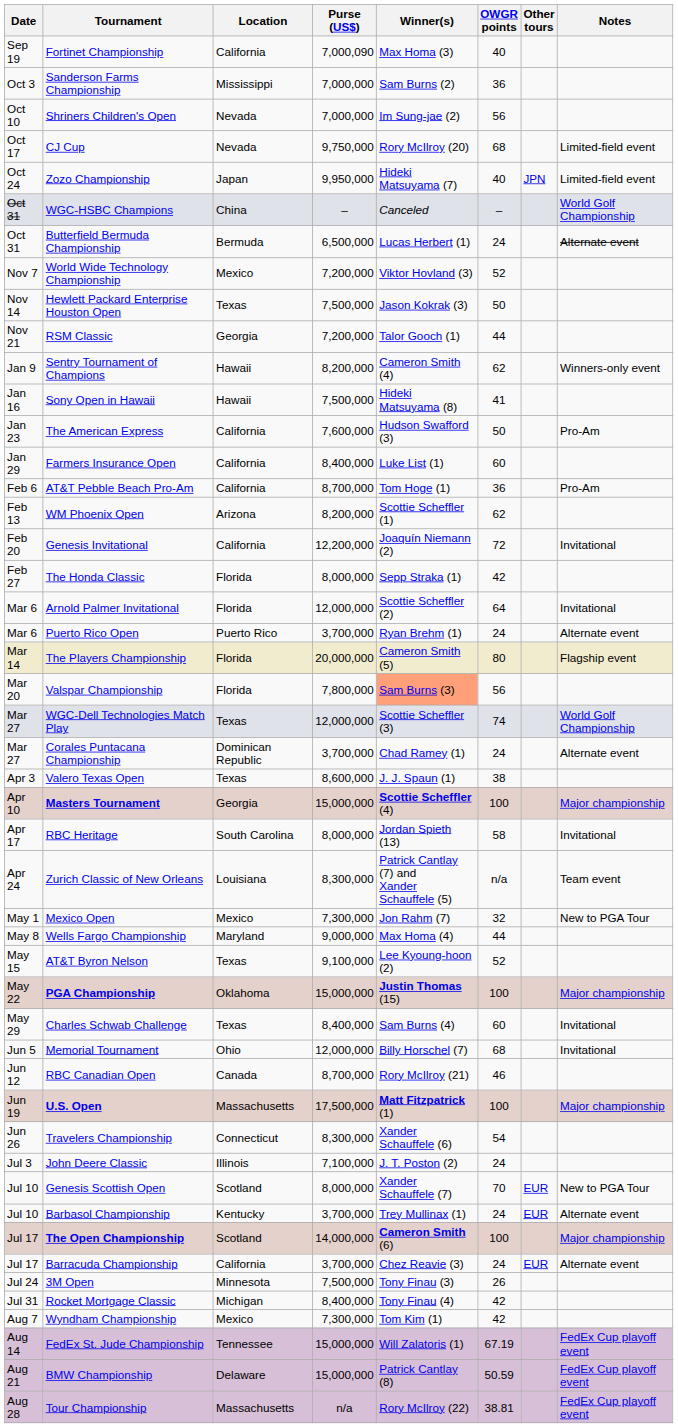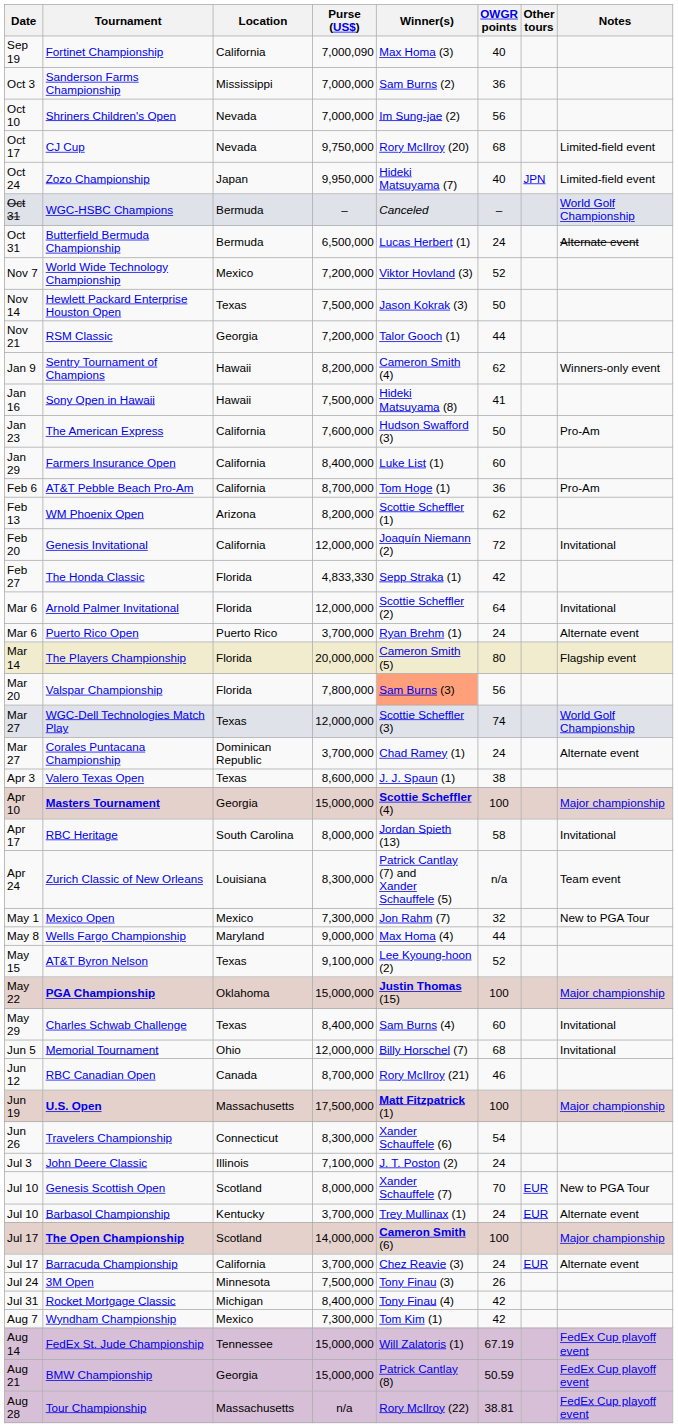 <table class="wikitable" style="font-size:95%">
 <tr>
 <th>Date</th>
 <th>Tournament</th>
 <th>Location</th>
 <th>Purse<br>(<a href='#'>US$</a>)</th>
 <th>Winner(s)</th>
 <th><a href='#'>OWGR</a><br>points</th>
 <th>Other<br>tours</th>
 <th>Notes</th>
 </tr>
 <tr>
 <td>Sep 19</td>
 <td><a href='#'>Fortinet Championship</a></td>
 <td>California</td>
 <td align=right>7,000,090</td>
 <td> <a href='#'>Max Homa</a> (3)</td>
 <td align=center>40</td>
 <td></td>
 <td></td>
 </tr>
 <tr>
 <td>Oct 3</td>
 <td><a href='#'>Sanderson Farms Championship</a></td>
 <td>Mississippi</td>
 <td align=right>7,000,000</td>
 <td> <a href='#'>Sam Burns</a> (2)</td>
 <td align=center>36</td>
 <td></td>
 <td></td>
 </tr>
 <tr>
 <td>Oct 10</td>
 <td><a href='#'>Shriners Children's Open</a></td>
 <td>Nevada</td>
 <td align=right>7,000,000</td>
 <td> <a href='#'>Im Sung-jae</a> (2)</td>
 <td align=center>56</td>
 <td></td>
 <td></td>
 </tr>
 <tr>
 <td>Oct 17</td>
 <td><a href='#'>CJ Cup</a></td>
 <td>Nevada</td>
 <td align=right>9,750,000</td>
 <td> <a href='#'>Rory McIlroy</a> (20)</td>
 <td align=center>68</td>
 <td></td>
 <td>Limited-field event</td>
 </tr>
 <tr>
 <td>Oct 24</td>
 <td><a href='#'>Zozo Championship</a></td>
 <td>Japan</td>
 <td align=right>9,950,000</td>
 <td> <a href='#'>Hideki Matsuyama</a> (7)</td>
 <td align=center>40</td>
 <td><a href='#'>JPN</a></td>
 <td>Limited-field event</td>
 </tr>
 <tr style="background:#dfe2e9;">
 <td><s>Oct 31</s></td>
 <td><a href='#'>WGC-HSBC Champions</a></td>
-<td>China</td>
+<td>Bermuda</td>
 <td align=center>–</td>
 <td><em>Canceled</em></td>
 <td align=center>–</td>
 <td></td>
 <td><a href='#'>World Golf Championship</a></td>
 </tr>
 <tr>
 <td>Oct 31</td>
 <td><a href='#'>Butterfield Bermuda Championship</a></td>
 <td>Bermuda</td>
 <td align=right>6,500,000</td>
 <td> <a href='#'>Lucas Herbert</a> (1)</td>
 <td align=center>24</td>
 <td></td>
 <td><s>Alternate event</s></td>
 </tr>
 <tr>
 <td>Nov 7</td>
 <td><a href='#'>World Wide Technology Championship</a></td>
 <td>Mexico</td>
 <td align=right>7,200,000</td>
 <td> <a href='#'>Viktor Hovland</a> (3)</td>
 <td align=center>52</td>
 <td></td>
 <td></td>
 </tr>
 <tr>
 <td>Nov 14</td>
 <td><a href='#'>Hewlett Packard Enterprise Houston Open</a></td>
 <td>Texas</td>
 <td align=right>7,500,000</td>
 <td> <a href='#'>Jason Kokrak</a> (3)</td>
 <td align=center>50</td>
 <td></td>
 <td></td>
 </tr>
 <tr>
 <td>Nov 21</td>
 <td><a href='#'>RSM Classic</a></td>
 <td>Georgia</td>
 <td align=right>7,200,000</td>
 <td> <a href='#'>Talor Gooch</a> (1)</td>
 <td align=center>44</td>
 <td></td>
 <td></td>
 </tr>
 <tr>
 <td>Jan 9</td>
 <td><a href='#'>Sentry Tournament of Champions</a></td>
 <td>Hawaii</td>
 <td align=right>8,200,000</td>
 <td> <a href='#'>Cameron Smith</a> (4)</td>
 <td align=center>62</td>
 <td></td>
 <td>Winners-only event</td>
 </tr>
 <tr>
 <td>Jan 16</td>
 <td><a href='#'>Sony Open in Hawaii</a></td>
 <td>Hawaii</td>
 <td align=right>7,500,000</td>
 <td> <a href='#'>Hideki Matsuyama</a> (8)</td>
 <td align=center>41</td>
 <td></td>
 <td></td>
 </tr>
 <tr>
 <td>Jan 23</td>
 <td><a href='#'>The American Express</a></td>
 <td>California</td>
 <td align=right>7,600,000</td>
 <td> <a href='#'>Hudson Swafford</a> (3)</td>
 <td align=center>50</td>
 <td></td>
 <td>Pro-Am</td>
 </tr>
 <tr>
 <td>Jan 29</td>
 <td><a href='#'>Farmers Insurance Open</a></td>
 <td>California</td>
 <td align=right>8,400,000</td>
 <td>  <a href='#'>Luke List</a> (1)</td>
 <td align=center>60</td>
 <td></td>
 <td></td>
 </tr>
 <tr>
 <td>Feb 6</td>
 <td><a href='#'>AT&T Pebble Beach Pro-Am</a></td>
 <td>California</td>
 <td align=right>8,700,000</td>
 <td> <a href='#'>Tom Hoge</a> (1)</td>
 <td align=center>36</td>
 <td></td>
 <td>Pro-Am</td>
 </tr>
 <tr>
 <td>Feb 13</td>
 <td><a href='#'>WM Phoenix Open</a></td>
 <td>Arizona</td>
 <td align=right>8,200,000</td>
 <td> <a href='#'>Scottie Scheffler</a> (1)</td>
 <td align=center>62</td>
 <td></td>
 <td></td>
 </tr>
 <tr>
 <td>Feb 20</td>
 <td><a href='#'>Genesis Invitational</a></td>
 <td>California</td>
-<td align=right>12,200,000</td>
+<td align=right>12,000,000</td>
 <td> <a href='#'>Joaquín Niemann</a> (2)</td>
 <td align=center>72</td>
 <td></td>
 <td>Invitational</td>
 </tr>
 <tr>
 <td>Feb 27</td>
 <td><a href='#'>The Honda Classic</a></td>
 <td>Florida</td>
-<td align=right>8,000,000</td>
+<td align=right>4,833,330</td>
 <td> <a href='#'>Sepp Straka</a> (1)</td>
 <td align=center>42</td>
 <td></td>
 <td></td>
 </tr>
 <tr>
 <td>Mar 6</td>
 <td><a href='#'>Arnold Palmer Invitational</a></td>
 <td>Florida</td>
 <td align=right>12,000,000</td>
 <td> <a href='#'>Scottie Scheffler</a> (2)</td>
 <td align=center>64</td>
 <td></td>
 <td>Invitational</td>
 </tr>
 <tr>
 <td>Mar 6</td>
 <td><a href='#'>Puerto Rico Open</a></td>
 <td>Puerto Rico</td>
 <td align=right>3,700,000</td>
 <td> <a href='#'>Ryan Brehm</a> (1)</td>
 <td align=center>24</td>
 <td></td>
 <td>Alternate event</td>
 </tr>
 <tr style="background:#f2ecce;">
 <td>Mar 14</td>
 <td><a href='#'>The Players Championship</a></td>
 <td>Florida</td>
 <td align=right>20,000,000</td>
 <td> <a href='#'>Cameron Smith</a> (5)</td>
 <td align=center>80</td>
 <td></td>
 <td>Flagship event</td>
 </tr>
 <tr>
 <td>Mar 20</td>
 <td><a href='#'>Valspar Championship</a></td>
 <td>Florida</td>
 <td align=right>7,800,000</td>
 <td style="background: lightsalmon;"> <a href='#'>Sam Burns</a> (3)</td>
 <td align=center>56</td>
 <td></td>
 <td></td>
 </tr>
 <tr style="background:#dfe2e9;">
 <td>Mar 27</td>
 <td><a href='#'>WGC-Dell Technologies Match Play</a></td>
 <td>Texas</td>
 <td align=right>12,000,000</td>
 <td> <a href='#'>Scottie Scheffler</a> (3)</td>
 <td align=center>74</td>
 <td></td>
 <td><a href='#'>World Golf Championship</a></td>
 </tr>
 <tr>
 <td>Mar 27</td>
 <td><a href='#'>Corales Puntacana Championship</a></td>
 <td>Dominican Republic</td>
 <td align=right>3,700,000</td>
 <td> <a href='#'>Chad Ramey</a> (1)</td>
 <td align=center>24</td>
 <td></td>
 <td>Alternate event</td>
 </tr>
 <tr>
 <td>Apr 3</td>
 <td><a href='#'>Valero Texas Open</a></td>
 <td>Texas</td>
 <td align=right>8,600,000</td>
 <td> <a href='#'>J. J. Spaun</a> (1)</td>
 <td align=center>38</td>
 <td></td>
 <td></td>
 </tr>
 <tr style="background:#e5d1cb;">
 <td>Apr 10</td>
 <td><strong><a href='#'>Masters Tournament</a></strong></td>
 <td>Georgia</td>
 <td align=right>15,000,000</td>
 <td> <strong><a href='#'>Scottie Scheffler</a></strong> (4)</td>
 <td align=center>100</td>
 <td></td>
 <td><a href='#'>Major championship</a></td>
 </tr>
 <tr>
 <td>Apr 17</td>
 <td><a href='#'>RBC Heritage</a></td>
 <td>South Carolina</td>
 <td align=right>8,000,000</td>
 <td> <a href='#'>Jordan Spieth</a> (13)</td>
 <td align=center>58</td>
 <td></td>
 <td>Invitational</td>
 </tr>
 <tr>
 <td>Apr 24</td>
 <td><a href='#'>Zurich Classic of New Orleans</a></td>
 <td>Louisiana</td>
 <td align=right>8,300,000</td>
 <td> <a href='#'>Patrick Cantlay</a> (7) and<br> <a href='#'>Xander Schauffele</a> (5)</td>
 <td align=center>n/a</td>
 <td></td>
 <td>Team event</td>
 </tr>
 <tr>
 <td>May 1</td>
 <td><a href='#'>Mexico Open</a></td>
 <td>Mexico</td>
 <td align=right>7,300,000</td>
 <td> <a href='#'>Jon Rahm</a> (7)</td>
 <td align=center>32</td>
 <td></td>
 <td>New to PGA Tour</td>
 </tr>
 <tr>
 <td>May 8</td>
 <td><a href='#'>Wells Fargo Championship</a></td>
 <td>Maryland</td>
 <td align=right>9,000,000</td>
 <td> <a href='#'>Max Homa</a> (4)</td>
 <td align=center>44</td>
 <td></td>
 <td></td>
 </tr>
 <tr>
 <td>May 15</td>
 <td><a href='#'>AT&T Byron Nelson</a></td>
 <td>Texas</td>
 <td align=right>9,100,000</td>
 <td> <a href='#'>Lee Kyoung-hoon</a> (2)</td>
 <td align=center>52</td>
 <td></td>
 <td></td>
 </tr>
 <tr style="background:#e5d1cb;">
 <td>May 22</td>
 <td><strong><a href='#'>PGA Championship</a></strong></td>
 <td>Oklahoma</td>
 <td align=right>15,000,000</td>
 <td> <strong><a href='#'>Justin Thomas</a></strong> (15)</td>
 <td align=center>100</td>
 <td></td>
 <td><a href='#'>Major championship</a></td>
 </tr>
 <tr>
 <td>May 29</td>
 <td><a href='#'>Charles Schwab Challenge</a></td>
 <td>Texas</td>
 <td align=right>8,400,000</td>
 <td> <a href='#'>Sam Burns</a> (4)</td>
 <td align=center>60</td>
 <td></td>
 <td>Invitational</td>
 </tr>
 <tr>
 <td>Jun 5</td>
 <td><a href='#'>Memorial Tournament</a></td>
 <td>Ohio</td>
 <td align=right>12,000,000</td>
 <td> <a href='#'>Billy Horschel</a> (7)</td>
 <td align=center>68</td>
 <td></td>
 <td>Invitational</td>
 </tr>
 <tr>
 <td>Jun 12</td>
 <td><a href='#'>RBC Canadian Open</a></td>
 <td>Canada</td>
 <td align=right>8,700,000</td>
 <td> <a href='#'>Rory McIlroy</a> (21)</td>
 <td align=center>46</td>
 <td></td>
 <td></td>
 </tr>
 <tr style="background:#e5d1cb;">
 <td>Jun 19</td>
 <td><strong><a href='#'>U.S. Open</a></strong></td>
 <td>Massachusetts</td>
 <td align=right>17,500,000</td>
 <td> <strong><a href='#'>Matt Fitzpatrick</a></strong> (1)</td>
 <td align=center>100</td>
 <td></td>
 <td><a href='#'>Major championship</a></td>
 </tr>
 <tr>
 <td>Jun 26</td>
 <td><a href='#'>Travelers Championship</a></td>
 <td>Connecticut</td>
 <td align=right>8,300,000</td>
 <td> <a href='#'>Xander Schauffele</a> (6)</td>
 <td align=center>54</td>
 <td></td>
 <td></td>
 </tr>
 <tr>
 <td>Jul 3</td>
 <td><a href='#'>John Deere Classic</a></td>
 <td>Illinois</td>
 <td align=right>7,100,000</td>
 <td> <a href='#'>J. T. Poston</a> (2)</td>
 <td align=center>24</td>
 <td></td>
 <td></td>
 </tr>
 <tr>
 <td>Jul 10</td>
 <td><a href='#'>Genesis Scottish Open</a></td>
 <td>Scotland</td>
 <td align=right>8,000,000</td>
 <td> <a href='#'>Xander Schauffele</a> (7)</td>
 <td align=center>70</td>
 <td><a href='#'>EUR</a></td>
 <td>New to PGA Tour</td>
 </tr>
 <tr>
 <td>Jul 10</td>
 <td><a href='#'>Barbasol Championship</a></td>
 <td>Kentucky</td>
 <td align=right>3,700,000</td>
 <td> <a href='#'>Trey Mullinax</a> (1)</td>
 <td align=center>24</td>
 <td><a href='#'>EUR</a></td>
 <td>Alternate event</td>
 </tr>
 <tr style="background:#e5d1cb;">
 <td>Jul 17</td>
 <td><strong><a href='#'>The Open Championship</a></strong></td>
 <td>Scotland</td>
 <td align=right>14,000,000</td>
 <td> <strong><a href='#'>Cameron Smith</a></strong> (6)</td>
 <td align=center>100</td>
 <td></td>
 <td><a href='#'>Major championship</a></td>
 </tr>
 <tr>
 <td>Jul 17</td>
 <td><a href='#'>Barracuda Championship</a></td>
 <td>California</td>
 <td align=right>3,700,000</td>
 <td> <a href='#'>Chez Reavie</a> (3)</td>
 <td align=center>24</td>
 <td><a href='#'>EUR</a></td>
 <td>Alternate event</td>
 </tr>
 <tr>
 <td>Jul 24</td>
 <td><a href='#'>3M Open</a></td>
 <td>Minnesota</td>
 <td align=right>7,500,000</td>
 <td> <a href='#'>Tony Finau</a> (3)</td>
 <td align=center>26</td>
 <td></td>
 <td></td>
 </tr>
 <tr>
 <td>Jul 31</td>
 <td><a href='#'>Rocket Mortgage Classic</a></td>
 <td>Michigan</td>
 <td align=right>8,400,000</td>
 <td> <a href='#'>Tony Finau</a> (4)</td>
 <td align=center>42</td>
 <td></td>
 <td></td>
 </tr>
 <tr>
 <td>Aug 7</td>
 <td><a href='#'>Wyndham Championship</a></td>
 <td>Mexico</td>
 <td align=right>7,300,000</td>
 <td> <a href='#'>Tom Kim</a> (1)</td>
 <td align=center>42</td>
 <td></td>
 <td></td>
 </tr>
 <tr style="background:thistle;">
 <td>Aug 14</td>
 <td><a href='#'>FedEx St. Jude Championship</a></td>
 <td>Tennessee</td>
 <td align=right>15,000,000</td>
 <td> <a href='#'>Will Zalatoris</a> (1)</td>
 <td align=center>67.19</td>
 <td></td>
 <td><a href='#'>FedEx Cup playoff event</a></td>
 </tr>
 <tr style="background:thistle;">
 <td>Aug 21</td>
 <td><a href='#'>BMW Championship</a></td>
-<td>Delaware</td>
+<td>Georgia</td>
 <td align=right>15,000,000</td>
 <td> <a href='#'>Patrick Cantlay</a> (8)</td>
 <td align=center>50.59</td>
 <td></td>
 <td><a href='#'>FedEx Cup playoff event</a></td>
 </tr>
 <tr style="background:thistle;">
 <td>Aug 28</td>
 <td><a href='#'>Tour Championship</a></td>
 <td>Massachusetts</td>
 <td align=center>n/a</td>
 <td> <a href='#'>Rory McIlroy</a> (22)</td>
 <td align=center>38.81</td>
 <td></td>
 <td><a href='#'>FedEx Cup playoff event</a></td>
 </tr>
 </table>
